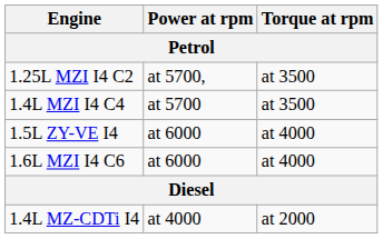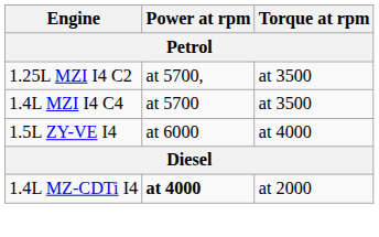 <table class="wikitable">
 <tr>
 <th>Engine</th>
 <th>Power at rpm</th>
 <th>Torque at rpm</th>
 </tr>
 <tr>
 <th colspan="3">Petrol</th>
 </tr>
 <tr>
 <td>1.25L <a href='#'>MZI</a> I4 C2</td>
 <td> at 5700,</td>
 <td> at 3500</td>
 </tr>
 <tr>
 <td>1.4L <a href='#'>MZI</a> I4 C4</td>
 <td> at 5700</td>
 <td> at 3500</td>
 </tr>
 <tr>
 <td>1.5L <a href='#'>ZY-VE</a> I4</td>
 <td> at 6000</td>
 <td> at 4000</td>
 </tr>
 <tr>
-<td>1.6L <a href='#'>MZI</a> I4 C6</td>
-<td> at 6000</td>
-<td> at 4000</td>
-</tr>
-<tr>
 <th colspan="3">Diesel</th>
 </tr>
 <tr>
 <td>1.4L <a href='#'>MZ-CDTi</a> I4</td>
-<td> at 4000</td>
+<td><strong> at 4000</strong></td>
 <td> at 2000</td>
 </tr>
 </table>
